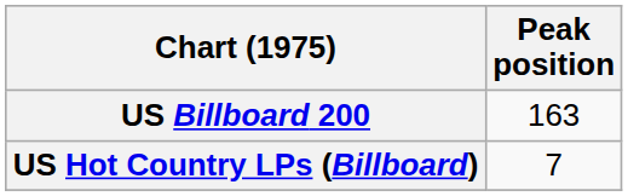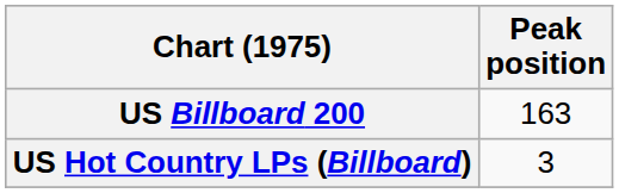 <table class="wikitable sortable plainrowheaders" style="text-align:center;">
 <tr>
 <th scope="col">Chart (1975)</th>
 <th scope="col">Peak<br>position</th>
 </tr>
 <tr>
 <th scope="row">US <a href='#'><em>Billboard</em> 200</a></th>
 <td>163</td>
 </tr>
 <tr>
 <th scope="row">US <a href='#'>Hot Country LPs</a> (<em><a href='#'>Billboard</a></em>)</th>
-<td>7</td>
+<td>3</td>
 </tr>
 </table>
